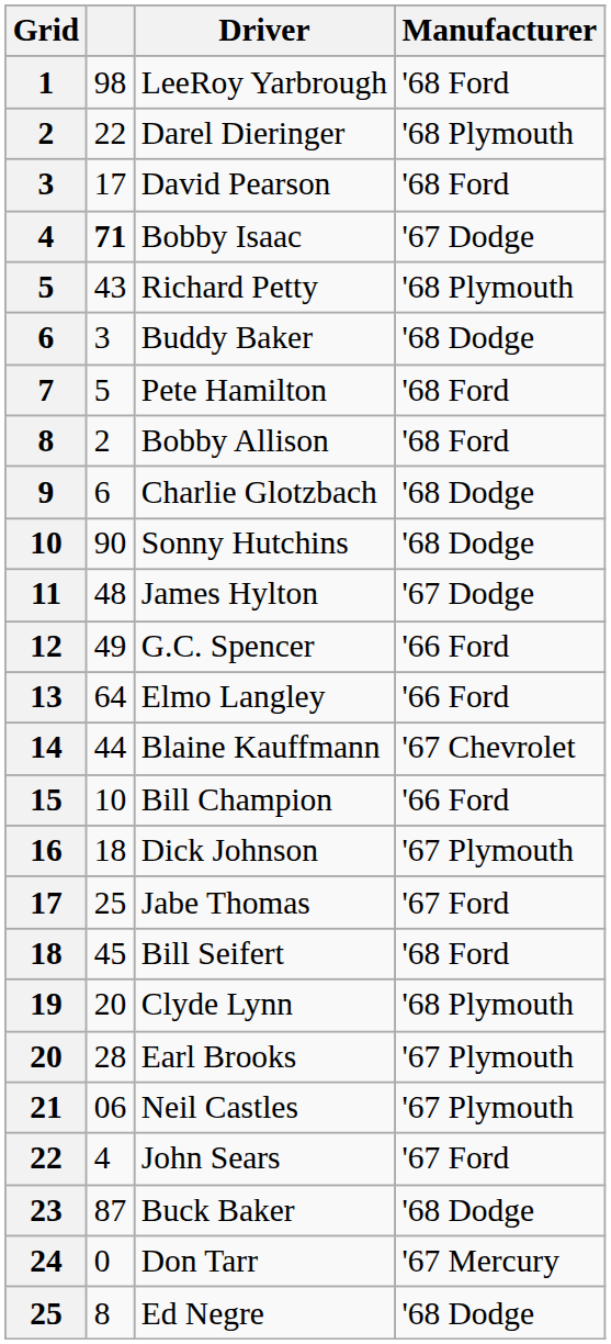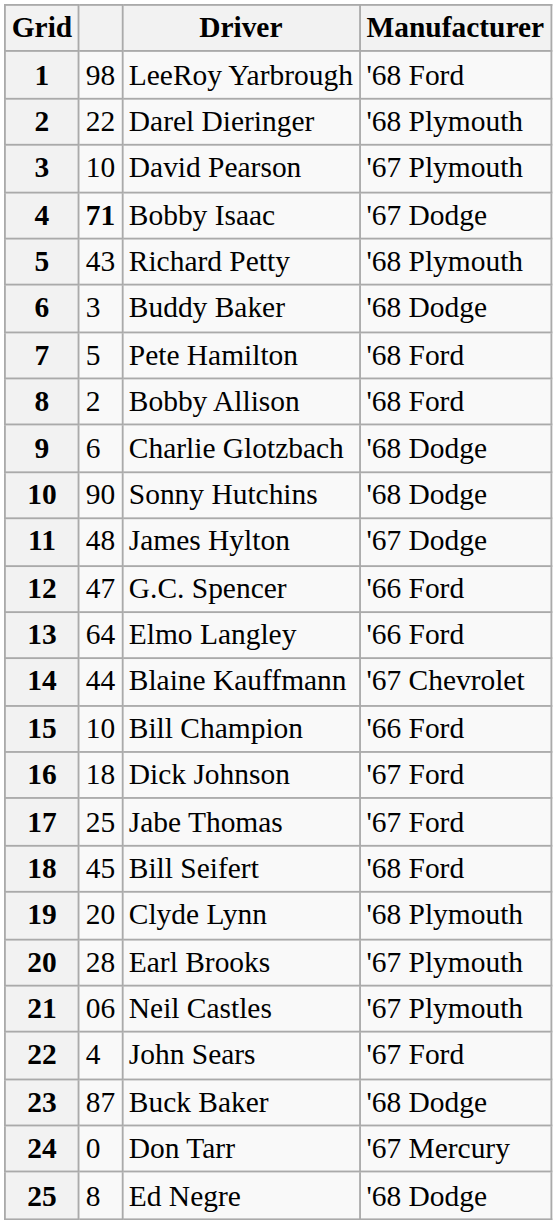 <table class="wikitable">
 <tr>
 <th>Grid</th>
 <th></th>
 <th>Driver</th>
 <th>Manufacturer</th>
 </tr>
 <tr>
 <th>1</th>
 <td>98</td>
 <td>LeeRoy Yarbrough</td>
 <td>'68 Ford</td>
 </tr>
 <tr>
 <th>2</th>
 <td>22</td>
 <td>Darel Dieringer</td>
 <td>'68 Plymouth</td>
 </tr>
 <tr>
 <th>3</th>
-<td>17</td>
+<td>10</td>
 <td>David Pearson</td>
-<td>'68 Ford</td>
+<td>'67 Plymouth</td>
 </tr>
 <tr>
 <th>4</th>
 <td><strong>71</strong></td>
 <td>Bobby Isaac</td>
 <td>'67 Dodge</td>
 </tr>
 <tr>
 <th>5</th>
 <td>43</td>
 <td>Richard Petty</td>
 <td>'68 Plymouth</td>
 </tr>
 <tr>
 <th>6</th>
 <td>3</td>
 <td>Buddy Baker</td>
 <td>'68 Dodge</td>
 </tr>
 <tr>
 <th>7</th>
 <td>5</td>
 <td>Pete Hamilton</td>
 <td>'68 Ford</td>
 </tr>
 <tr>
 <th>8</th>
 <td>2</td>
 <td>Bobby Allison</td>
 <td>'68 Ford</td>
 </tr>
 <tr>
 <th>9</th>
 <td>6</td>
 <td>Charlie Glotzbach</td>
 <td>'68 Dodge</td>
 </tr>
 <tr>
 <th>10</th>
 <td>90</td>
 <td>Sonny Hutchins</td>
 <td>'68 Dodge</td>
 </tr>
 <tr>
 <th>11</th>
 <td>48</td>
 <td>James Hylton</td>
 <td>'67 Dodge</td>
 </tr>
 <tr>
 <th>12</th>
-<td>49</td>
+<td>47</td>
 <td>G.C. Spencer</td>
 <td>'66 Ford</td>
 </tr>
 <tr>
 <th>13</th>
 <td>64</td>
 <td>Elmo Langley</td>
 <td>'66 Ford</td>
 </tr>
 <tr>
 <th>14</th>
 <td>44</td>
 <td>Blaine Kauffmann</td>
 <td>'67 Chevrolet</td>
 </tr>
 <tr>
 <th>15</th>
 <td>10</td>
 <td>Bill Champion</td>
 <td>'66 Ford</td>
 </tr>
 <tr>
 <th>16</th>
 <td>18</td>
 <td>Dick Johnson</td>
-<td>'67 Plymouth</td>
+<td>'67 Ford</td>
 </tr>
 <tr>
 <th>17</th>
 <td>25</td>
 <td>Jabe Thomas</td>
 <td>'67 Ford</td>
 </tr>
 <tr>
 <th>18</th>
 <td>45</td>
 <td>Bill Seifert</td>
 <td>'68 Ford</td>
 </tr>
 <tr>
 <th>19</th>
 <td>20</td>
 <td>Clyde Lynn</td>
 <td>'68 Plymouth</td>
 </tr>
 <tr>
 <th>20</th>
 <td>28</td>
 <td>Earl Brooks</td>
 <td>'67 Plymouth</td>
 </tr>
 <tr>
 <th>21</th>
 <td>06</td>
 <td>Neil Castles</td>
 <td>'67 Plymouth</td>
 </tr>
 <tr>
 <th>22</th>
 <td>4</td>
 <td>John Sears</td>
 <td>'67 Ford</td>
 </tr>
 <tr>
 <th>23</th>
 <td>87</td>
 <td>Buck Baker</td>
 <td>'68 Dodge</td>
 </tr>
 <tr>
 <th>24</th>
 <td>0</td>
 <td>Don Tarr</td>
 <td>'67 Mercury</td>
 </tr>
 <tr>
 <th>25</th>
 <td>8</td>
 <td>Ed Negre</td>
 <td>'68 Dodge</td>
 </tr>
 </table>
